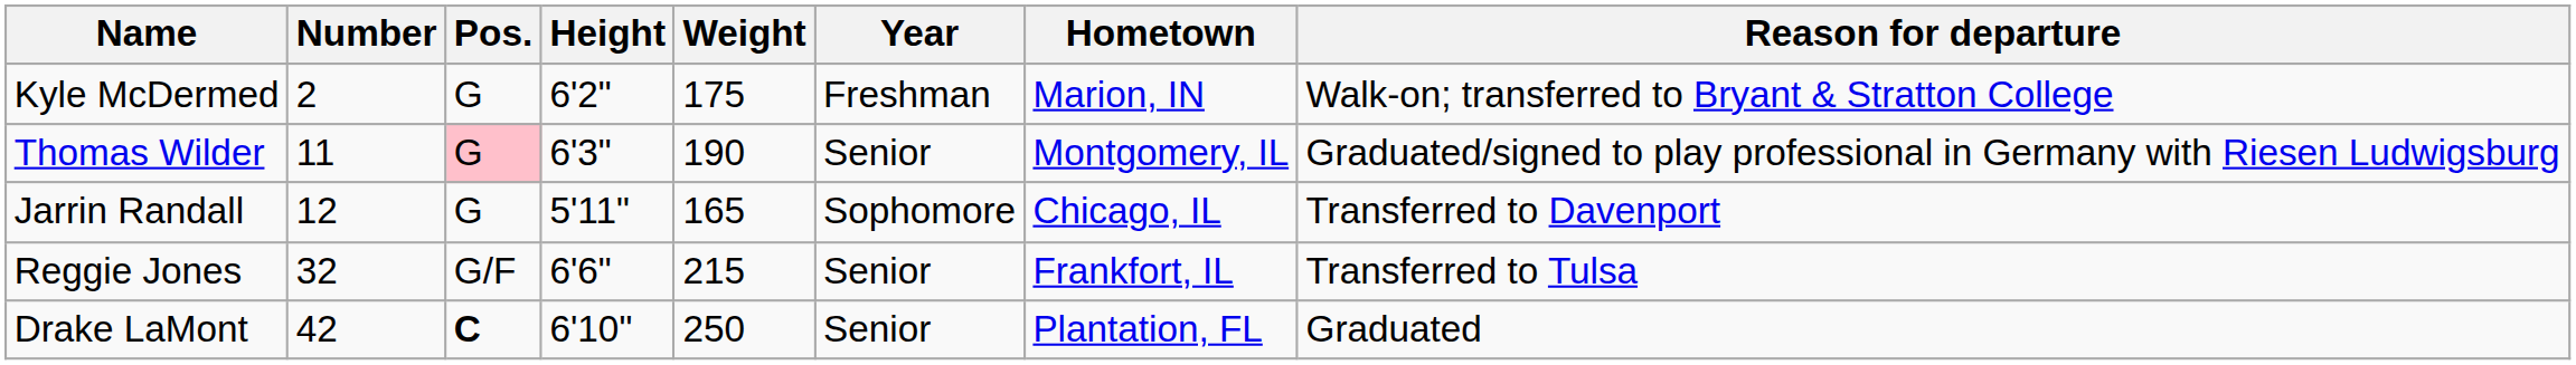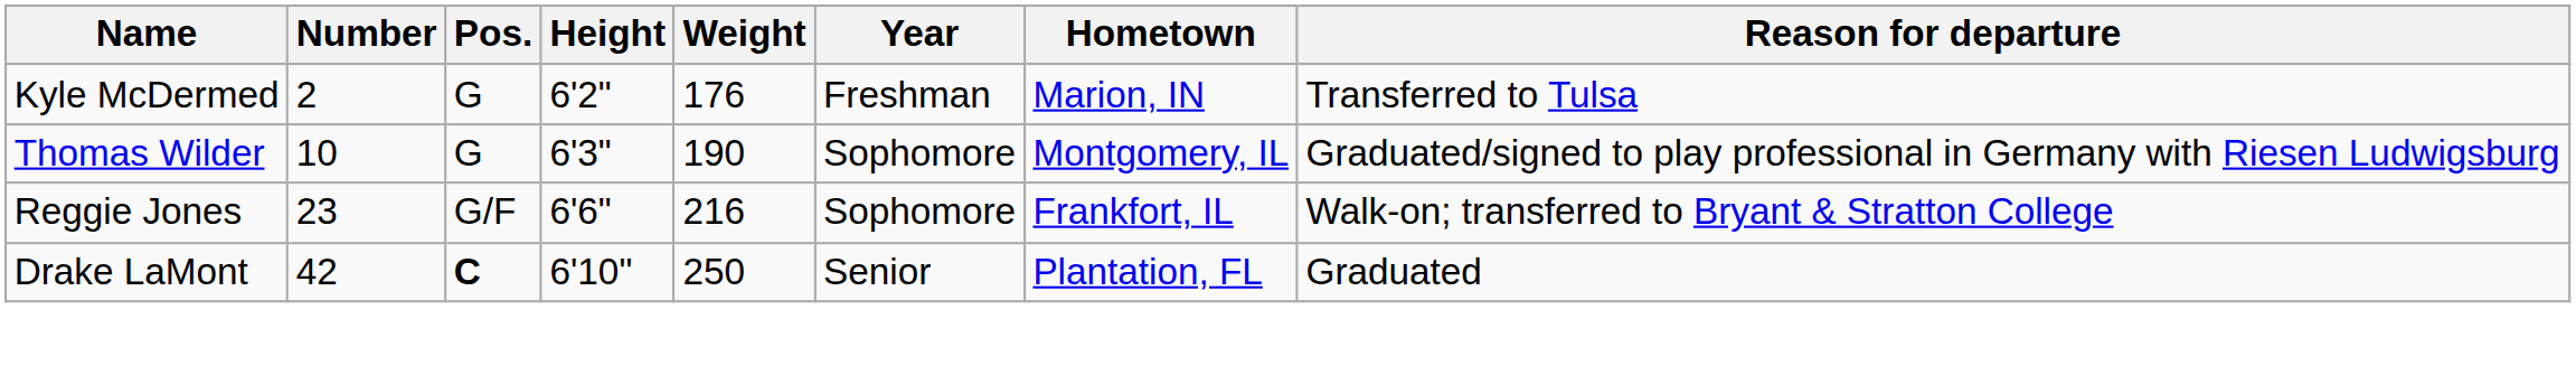 <table class="wikitable sortable" border="1">
 <tr>
 <th>Name</th>
 <th>Number</th>
 <th>Pos.</th>
 <th>Height</th>
 <th>Weight</th>
 <th>Year</th>
 <th>Hometown</th>
 <th class="unsortable">Reason for departure</th>
 </tr>
 <tr>
 <td>Kyle McDermed</td>
 <td>2</td>
 <td>G</td>
 <td>6'2"</td>
-<td>175</td>
+<td>176</td>
 <td>Freshman</td>
 <td><a href='#'>Marion, IN</a></td>
-<td>Walk-on; transferred to <a href='#'>Bryant & Stratton College</a></td>
+<td>Transferred to <a href='#'>Tulsa</a></td>
 </tr>
 <tr>
 <td><a href='#'>Thomas Wilder</a></td>
-<td>11</td>
-<td style="background: pink;">G</td>
+<td>10</td>
+<td>G</td>
 <td>6'3"</td>
 <td>190</td>
-<td>Senior</td>
+<td>Sophomore</td>
 <td><a href='#'>Montgomery, IL</a></td>
 <td>Graduated/signed to play professional in Germany with <a href='#'>Riesen Ludwigsburg</a></td>
 </tr>
 <tr>
-<td>Jarrin Randall</td>
-<td>12</td>
-<td>G</td>
-<td>5'11"</td>
-<td>165</td>
-<td>Sophomore</td>
-<td><a href='#'>Chicago, IL</a></td>
-<td>Transferred to <a href='#'>Davenport</a></td>
-</tr>
-<tr>
 <td>Reggie Jones</td>
-<td>32</td>
+<td>23</td>
 <td>G/F</td>
 <td>6'6"</td>
-<td>215</td>
-<td>Senior</td>
+<td>216</td>
+<td>Sophomore</td>
 <td><a href='#'>Frankfort, IL</a></td>
-<td>Transferred to <a href='#'>Tulsa</a></td>
+<td>Walk-on; transferred to <a href='#'>Bryant & Stratton College</a></td>
 </tr>
 <tr>
 <td>Drake LaMont</td>
 <td>42</td>
 <td><strong>C</strong></td>
 <td>6'10"</td>
 <td>250</td>
 <td>Senior</td>
 <td><a href='#'>Plantation, FL</a></td>
 <td>Graduated</td>
 </tr>
 </table>
